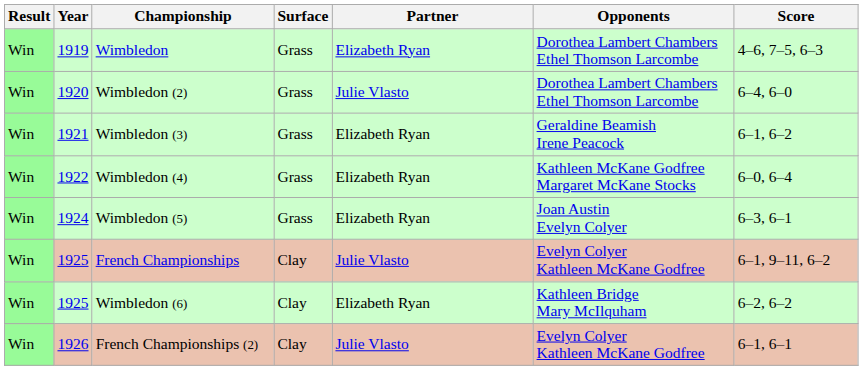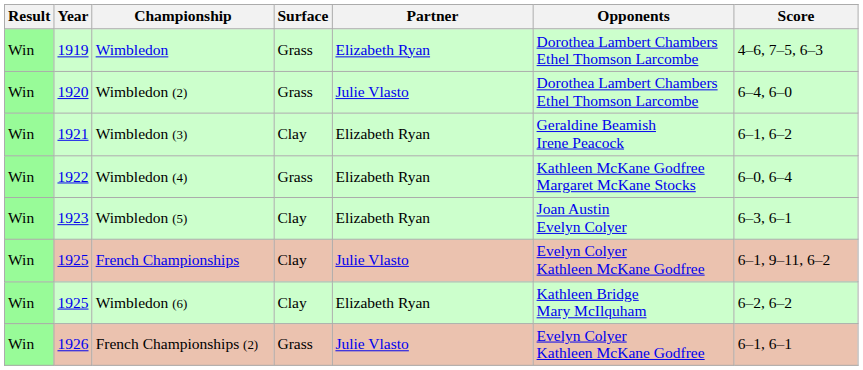 <table class='sortable wikitable'>
 <tr>
 <th style="width:40px">Result</th>
 <th style="width:30px">Year</th>
 <th style="width:180px">Championship</th>
 <th style="width:50px">Surface</th>
 <th style="width:200px">Partner</th>
 <th style="width:200px">Opponents</th>
 <th style="width:120px" class="unsortable">Score</th>
 </tr>
 <tr style="background:#cfc;">
 <td style="background:#98fb98;">Win</td>
 <td><a href='#'>1919</a></td>
 <td><a href='#'>Wimbledon</a></td>
 <td>Grass</td>
 <td> <a href='#'>Elizabeth Ryan</a></td>
 <td> <a href='#'>Dorothea Lambert Chambers</a><br> <a href='#'>Ethel Thomson Larcombe</a></td>
 <td>4–6, 7–5, 6–3</td>
 </tr>
 <tr style="background:#cfc;">
 <td style="background:#98fb98;">Win</td>
 <td><a href='#'>1920</a></td>
 <td>Wimbledon <small>(2)</small></td>
 <td>Grass</td>
 <td> <a href='#'>Julie Vlasto</a></td>
 <td> <a href='#'>Dorothea Lambert Chambers</a><br> <a href='#'>Ethel Thomson Larcombe</a></td>
 <td>6–4, 6–0</td>
 </tr>
 <tr style="background:#cfc;">
 <td style="background:#98fb98;">Win</td>
 <td><a href='#'>1921</a></td>
 <td>Wimbledon <small>(3)</small></td>
-<td>Grass</td>
+<td>Clay</td>
 <td> Elizabeth Ryan</td>
 <td> <a href='#'>Geraldine Beamish</a><br> <a href='#'>Irene Peacock</a></td>
 <td>6–1, 6–2</td>
 </tr>
 <tr style="background:#cfc;">
 <td style="background:#98fb98;">Win</td>
 <td><a href='#'>1922</a></td>
 <td>Wimbledon <small>(4)</small></td>
 <td>Grass</td>
 <td> Elizabeth Ryan</td>
 <td> <a href='#'>Kathleen McKane Godfree</a><br> <a href='#'>Margaret McKane Stocks</a></td>
 <td>6–0, 6–4</td>
 </tr>
 <tr style="background:#cfc;">
 <td style="background:#98fb98;">Win</td>
-<td><a href='#'>1924</a></td>
+<td><a href='#'>1923</a></td>
 <td>Wimbledon <small>(5)</small></td>
-<td>Grass</td>
+<td>Clay</td>
 <td> Elizabeth Ryan</td>
 <td> <a href='#'>Joan Austin</a><br> <a href='#'>Evelyn Colyer</a></td>
 <td>6–3, 6–1</td>
 </tr>
 <tr style="background:#ebc2af;">
 <td style="background:#98fb98;">Win</td>
 <td><a href='#'>1925</a></td>
 <td><a href='#'>French Championships</a></td>
 <td>Clay</td>
 <td> <a href='#'>Julie Vlasto</a></td>
 <td> <a href='#'>Evelyn Colyer</a><br> <a href='#'>Kathleen McKane Godfree</a></td>
 <td>6–1, 9–11, 6–2</td>
 </tr>
 <tr style="background:#cfc;">
 <td style="background:#98fb98;">Win</td>
 <td><a href='#'>1925</a></td>
 <td>Wimbledon <small>(6)</small></td>
 <td>Clay</td>
 <td> Elizabeth Ryan</td>
 <td> <a href='#'>Kathleen Bridge</a><br> <a href='#'>Mary McIlquham</a></td>
 <td>6–2, 6–2</td>
 </tr>
 <tr style="background:#ebc2af;">
 <td style="background:#98fb98;">Win</td>
 <td><a href='#'>1926</a></td>
 <td>French Championships <small>(2)</small></td>
-<td>Clay</td>
+<td>Grass</td>
 <td> <a href='#'>Julie Vlasto</a></td>
 <td> <a href='#'>Evelyn Colyer</a><br> <a href='#'>Kathleen McKane Godfree</a></td>
 <td>6–1, 6–1</td>
 </tr>
 </table>
